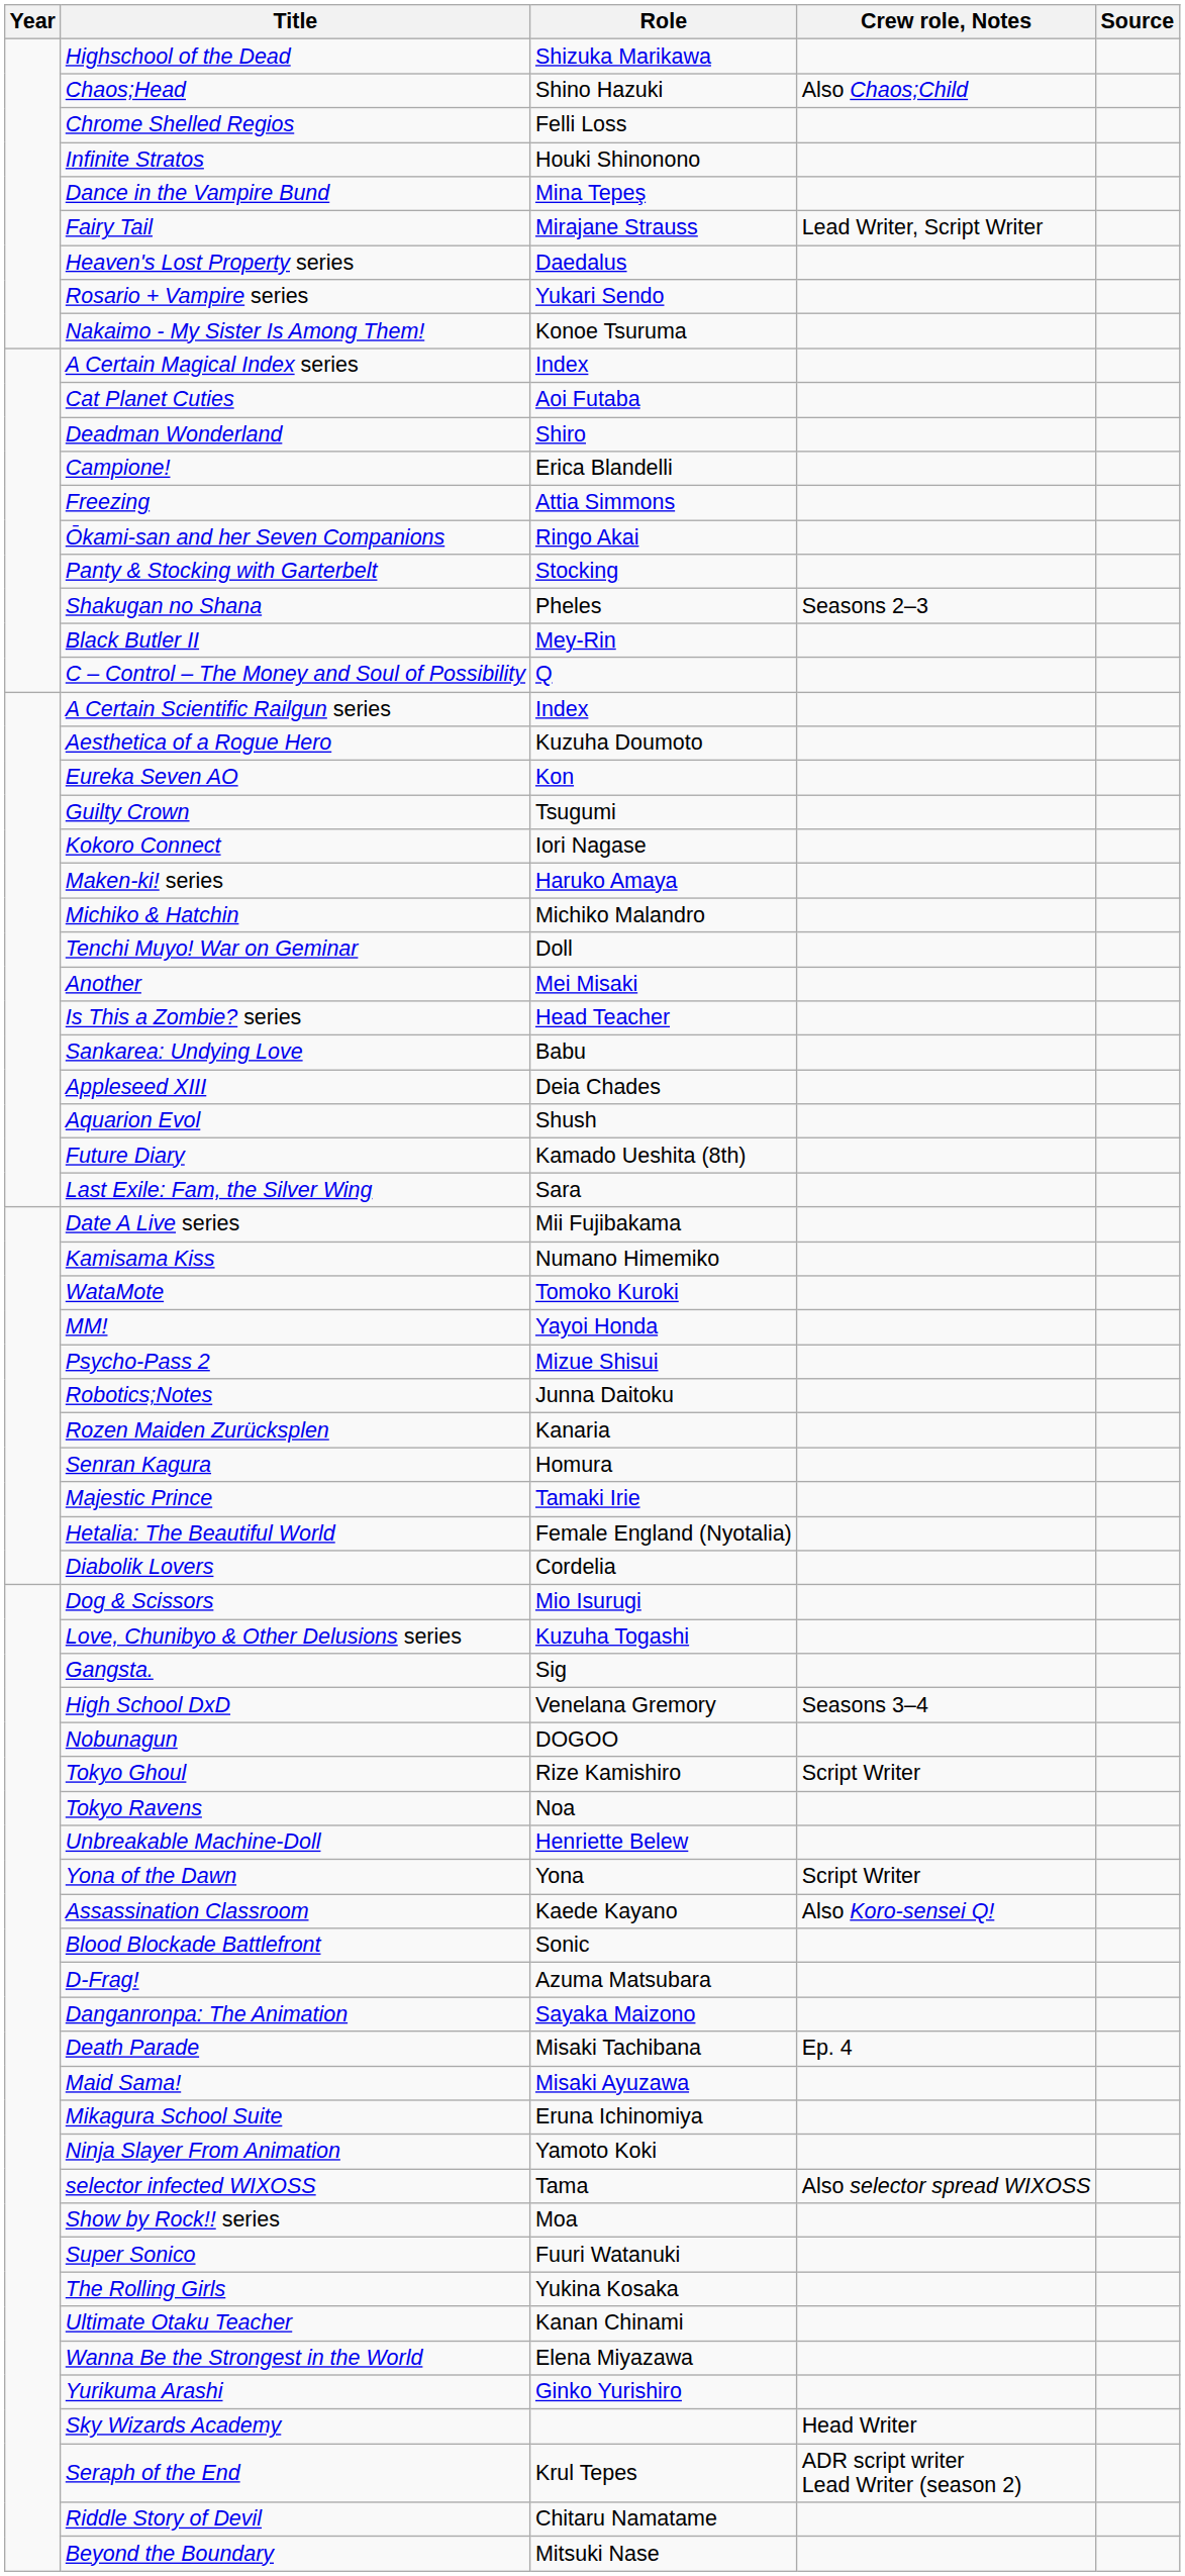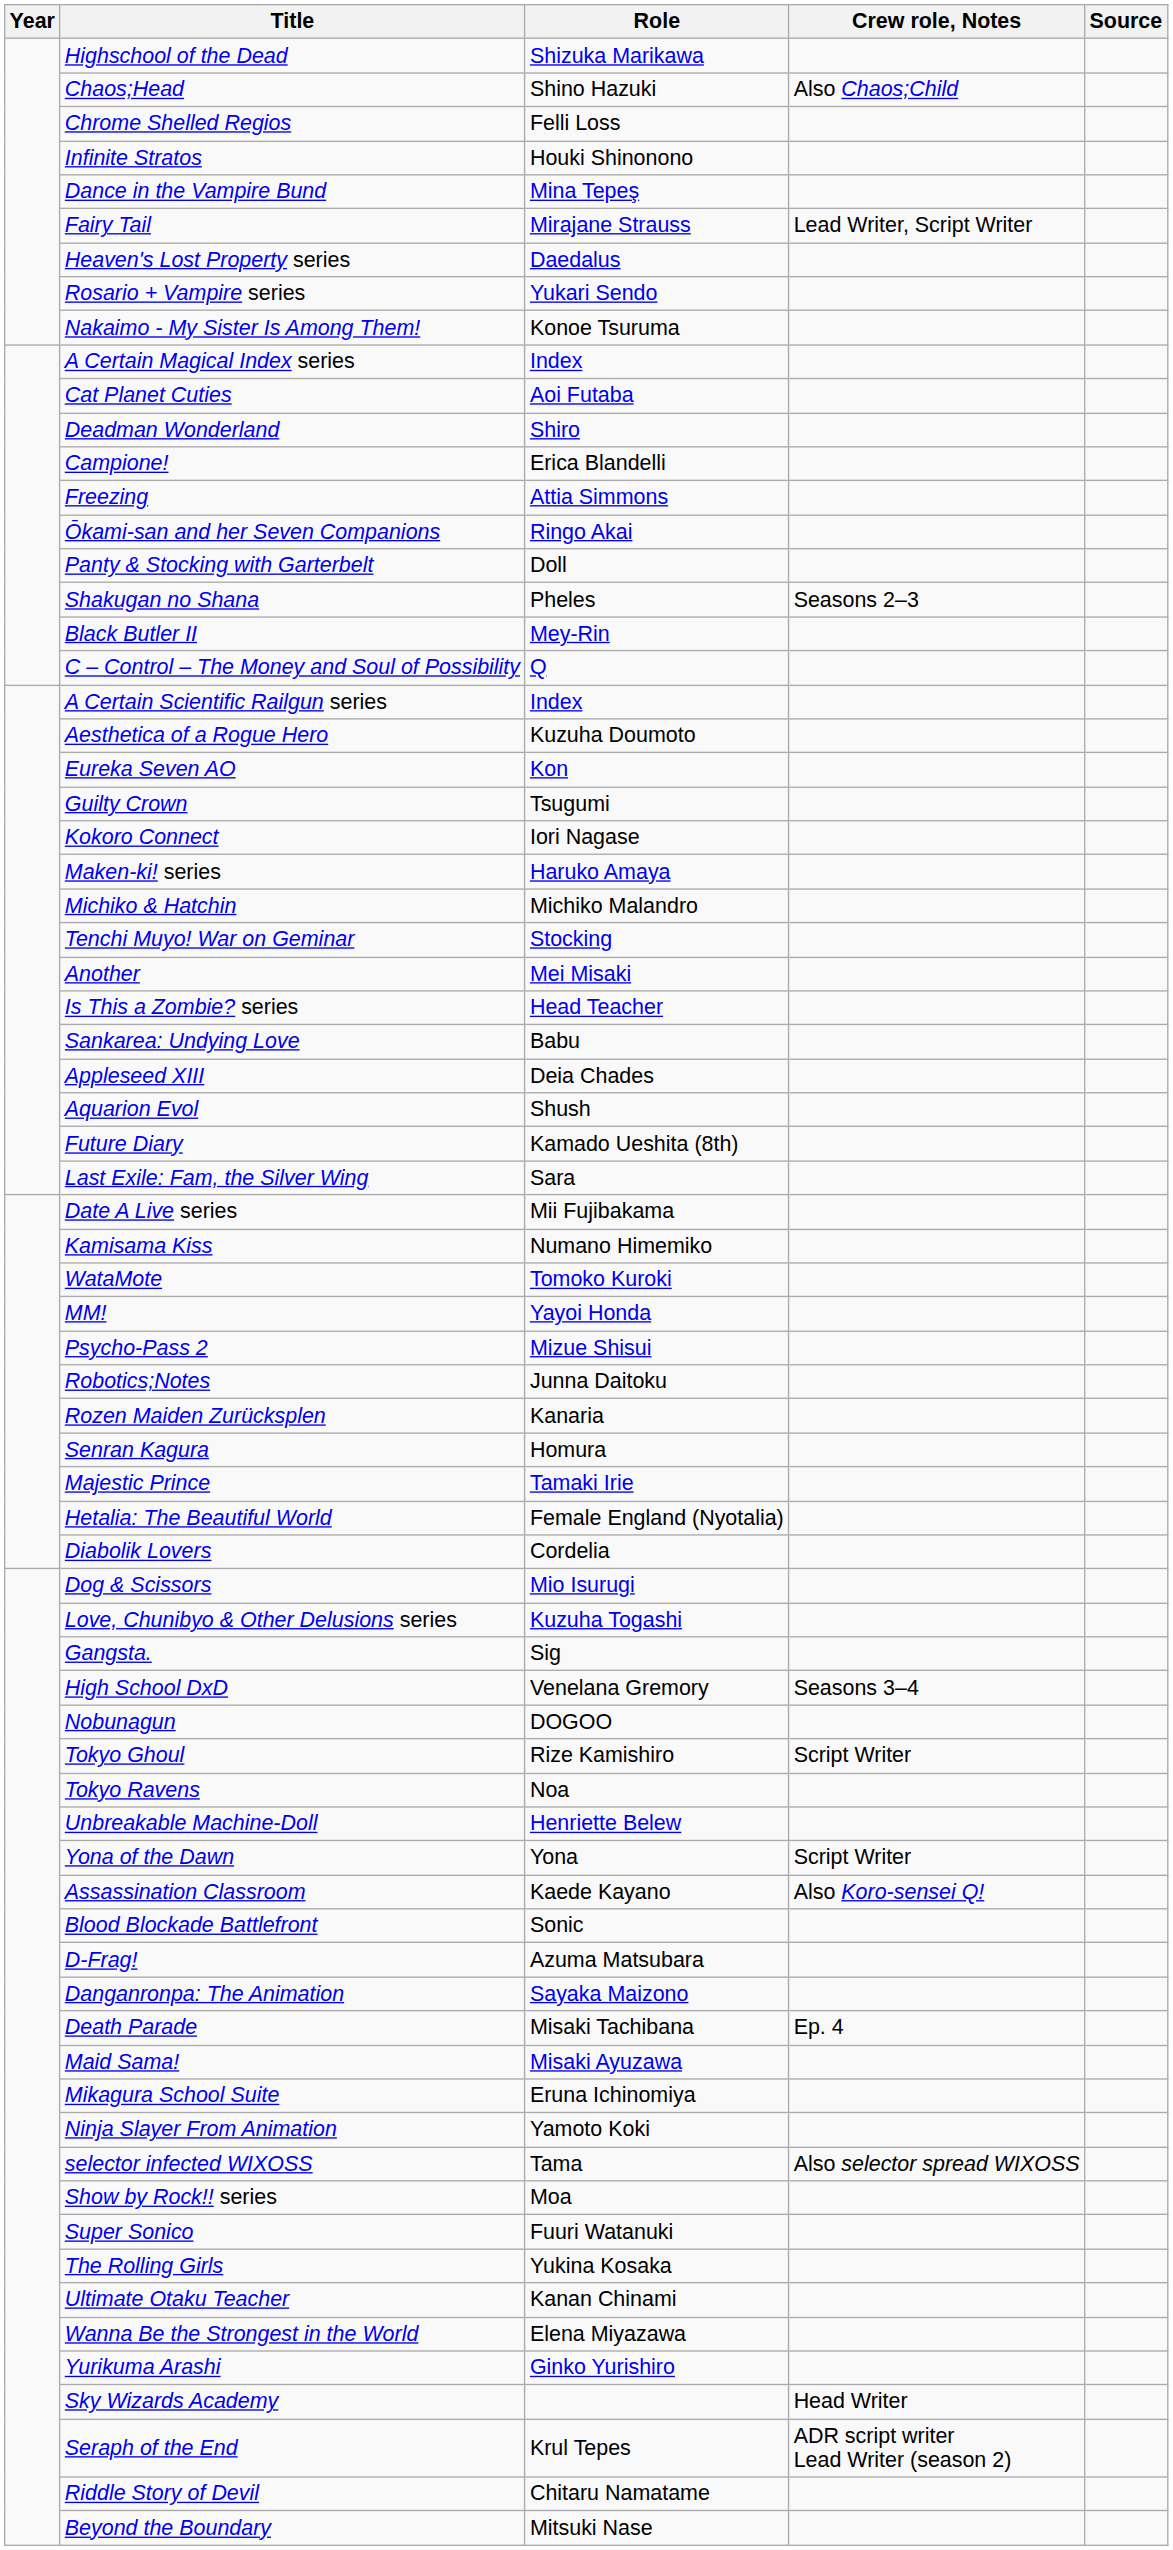 <table class="wikitable sortable plainrowheaders">
 <tr>
 <th>Year</th>
 <th>Title</th>
 <th>Role</th>
 <th>Crew role, Notes </th>
 <th class="unsortable">Source</th>
 </tr>
 <tr>
 <td rowspan="9"></td>
 <td><em><a href='#'>Highschool of the Dead</a></em></td>
 <td><a href='#'>Shizuka Marikawa</a></td>
 <td></td>
 <td></td>
 </tr>
 <tr>
 <td><em><a href='#'>Chaos;Head</a></em></td>
 <td>Shino Hazuki</td>
 <td>Also <em><a href='#'>Chaos;Child</a></em></td>
 <td></td>
 </tr>
 <tr>
 <td><em><a href='#'>Chrome Shelled Regios</a></em></td>
 <td>Felli Loss</td>
 <td></td>
 <td></td>
 </tr>
 <tr>
 <td><em><a href='#'>Infinite Stratos</a></em></td>
 <td>Houki Shinonono</td>
 <td></td>
 <td></td>
 </tr>
 <tr>
 <td><em><a href='#'>Dance in the Vampire Bund</a></em></td>
 <td><a href='#'>Mina Tepeş</a></td>
 <td></td>
 <td></td>
 </tr>
 <tr>
 <td><em><a href='#'>Fairy Tail</a></em></td>
 <td><a href='#'>Mirajane Strauss</a></td>
 <td>Lead Writer, Script Writer</td>
 <td></td>
 </tr>
 <tr>
 <td><em><a href='#'>Heaven's Lost Property</a></em> series</td>
 <td><a href='#'>Daedalus</a></td>
 <td></td>
 <td></td>
 </tr>
 <tr>
 <td><em><a href='#'>Rosario + Vampire</a></em> series</td>
 <td><a href='#'>Yukari Sendo</a></td>
 <td></td>
 <td></td>
 </tr>
 <tr>
 <td><em><a href='#'>Nakaimo - My Sister Is Among Them!</a></em></td>
 <td>Konoe Tsuruma</td>
 <td></td>
 <td></td>
 </tr>
 <tr>
 <td rowspan="10"></td>
 <td><em><a href='#'>A Certain Magical Index</a></em> series</td>
 <td><a href='#'>Index</a></td>
 <td> </td>
 <td></td>
 </tr>
 <tr>
 <td><em><a href='#'>Cat Planet Cuties</a></em></td>
 <td><a href='#'>Aoi Futaba</a></td>
 <td></td>
 <td></td>
 </tr>
 <tr>
 <td><em><a href='#'>Deadman Wonderland</a></em></td>
 <td><a href='#'>Shiro</a></td>
 <td></td>
 <td></td>
 </tr>
 <tr>
 <td><em><a href='#'>Campione!</a></em></td>
 <td>Erica Blandelli</td>
 <td></td>
 <td></td>
 </tr>
 <tr>
 <td><em><a href='#'>Freezing</a></em></td>
 <td><a href='#'>Attia Simmons</a></td>
 <td></td>
 <td></td>
 </tr>
 <tr>
 <td><em><a href='#'>Ōkami-san and her Seven Companions</a></em></td>
 <td><a href='#'>Ringo Akai</a></td>
 <td></td>
 <td></td>
 </tr>
 <tr>
 <td><em><a href='#'>Panty & Stocking with Garterbelt</a></em></td>
-<td><a href='#'>Stocking</a></td>
+<td>Doll</td>
 <td></td>
 <td></td>
 </tr>
 <tr>
 <td><em><a href='#'>Shakugan no Shana</a></em></td>
 <td>Pheles</td>
 <td>Seasons 2–3</td>
 <td></td>
 </tr>
 <tr>
 <td><em><a href='#'>Black Butler II</a></em></td>
 <td><a href='#'>Mey-Rin</a></td>
 <td></td>
 <td></td>
 </tr>
 <tr>
 <td><em><a href='#'>C – Control – The Money and Soul of Possibility</a></em></td>
 <td><a href='#'>Q</a></td>
 <td></td>
 <td></td>
 </tr>
 <tr>
 <td rowspan="15"></td>
 <td><em><a href='#'>A Certain Scientific Railgun</a></em> series</td>
 <td><a href='#'>Index</a></td>
 <td></td>
 <td></td>
 </tr>
 <tr>
 <td><em><a href='#'>Aesthetica of a Rogue Hero</a></em></td>
 <td>Kuzuha Doumoto</td>
 <td></td>
 <td></td>
 </tr>
 <tr>
 <td><em><a href='#'>Eureka Seven AO</a></em></td>
 <td><a href='#'>Kon</a></td>
 <td></td>
 <td></td>
 </tr>
 <tr>
 <td><em><a href='#'>Guilty Crown</a></em></td>
 <td>Tsugumi</td>
 <td></td>
 <td></td>
 </tr>
 <tr>
 <td><em><a href='#'>Kokoro Connect</a></em></td>
 <td>Iori Nagase</td>
 <td></td>
 <td></td>
 </tr>
 <tr>
 <td><em><a href='#'>Maken-ki!</a></em> series</td>
 <td><a href='#'>Haruko Amaya</a></td>
 <td></td>
 <td></td>
 </tr>
 <tr>
 <td><em><a href='#'>Michiko & Hatchin</a></em></td>
 <td>Michiko Malandro</td>
 <td></td>
 <td></td>
 </tr>
 <tr>
 <td><em><a href='#'>Tenchi Muyo! War on Geminar</a></em></td>
-<td>Doll</td>
+<td><a href='#'>Stocking</a></td>
 <td></td>
 <td></td>
 </tr>
 <tr>
 <td><em><a href='#'>Another</a></em></td>
 <td><a href='#'>Mei Misaki</a></td>
 <td></td>
 <td></td>
 </tr>
 <tr>
 <td><em><a href='#'>Is This a Zombie?</a></em> series</td>
 <td><a href='#'>Head Teacher</a></td>
 <td></td>
 <td></td>
 </tr>
 <tr>
 <td><em><a href='#'>Sankarea: Undying Love</a></em></td>
 <td>Babu</td>
 <td></td>
 <td></td>
 </tr>
 <tr>
 <td><em><a href='#'>Appleseed XIII</a></em></td>
 <td>Deia Chades</td>
 <td></td>
 <td></td>
 </tr>
 <tr>
 <td><em><a href='#'>Aquarion Evol</a></em></td>
 <td>Shush</td>
 <td></td>
 <td></td>
 </tr>
 <tr>
 <td><em><a href='#'>Future Diary</a></em></td>
 <td>Kamado Ueshita (8th)</td>
 <td></td>
 <td></td>
 </tr>
 <tr>
 <td><em><a href='#'>Last Exile: Fam, the Silver Wing</a></em></td>
 <td>Sara</td>
 <td></td>
 <td></td>
 </tr>
 <tr>
 <td rowspan="11"></td>
 <td><em><a href='#'>Date A Live</a></em> series</td>
 <td>Mii Fujibakama</td>
 <td></td>
 <td></td>
 </tr>
 <tr>
 <td><em><a href='#'>Kamisama Kiss</a></em></td>
 <td>Numano Himemiko</td>
 <td></td>
 <td></td>
 </tr>
 <tr>
 <td><em><a href='#'>WataMote</a></em></td>
 <td><a href='#'>Tomoko Kuroki</a></td>
 <td></td>
 <td></td>
 </tr>
 <tr>
 <td><em><a href='#'>MM!</a></em></td>
 <td><a href='#'>Yayoi Honda</a></td>
 <td></td>
 <td></td>
 </tr>
 <tr>
 <td><em><a href='#'>Psycho-Pass 2</a></em></td>
 <td><a href='#'>Mizue Shisui</a></td>
 <td></td>
 <td></td>
 </tr>
 <tr>
 <td><em><a href='#'>Robotics;Notes</a></em></td>
 <td>Junna Daitoku</td>
 <td></td>
 <td></td>
 </tr>
 <tr>
 <td><em><a href='#'>Rozen Maiden Zurücksplen</a></em></td>
 <td>Kanaria</td>
 <td></td>
 <td></td>
 </tr>
 <tr>
 <td><em><a href='#'>Senran Kagura</a></em></td>
 <td>Homura</td>
 <td></td>
 <td></td>
 </tr>
 <tr>
 <td><em><a href='#'>Majestic Prince</a></em></td>
 <td><a href='#'>Tamaki Irie</a></td>
 <td></td>
 <td></td>
 </tr>
 <tr>
 <td><em><a href='#'>Hetalia: The Beautiful World</a></em></td>
 <td>Female England (Nyotalia)</td>
 <td></td>
 <td></td>
 </tr>
 <tr>
 <td><em><a href='#'>Diabolik Lovers</a></em></td>
 <td>Cordelia</td>
 <td></td>
 <td></td>
 </tr>
 <tr>
 <td rowspan="28"></td>
 <td><em><a href='#'>Dog & Scissors</a></em></td>
 <td><a href='#'>Mio Isurugi</a></td>
 <td></td>
 <td></td>
 </tr>
 <tr>
 <td><em><a href='#'>Love, Chunibyo & Other Delusions</a></em> series</td>
 <td><a href='#'>Kuzuha Togashi</a></td>
 <td></td>
 <td></td>
 </tr>
 <tr>
 <td><em><a href='#'>Gangsta.</a></em></td>
 <td>Sig</td>
 <td></td>
 <td></td>
 </tr>
 <tr>
 <td><em><a href='#'>High School DxD</a></em></td>
 <td>Venelana Gremory</td>
 <td>Seasons 3–4</td>
 <td></td>
 </tr>
 <tr>
 <td><em><a href='#'>Nobunagun</a></em></td>
 <td>DOGOO</td>
 <td></td>
 <td></td>
 </tr>
 <tr>
 <td><em><a href='#'>Tokyo Ghoul</a></em></td>
 <td>Rize Kamishiro</td>
 <td>Script Writer</td>
 <td></td>
 </tr>
 <tr>
 <td><em><a href='#'>Tokyo Ravens</a></em></td>
 <td>Noa</td>
 <td></td>
 <td></td>
 </tr>
 <tr>
 <td><em><a href='#'>Unbreakable Machine-Doll</a></em></td>
 <td><a href='#'>Henriette Belew</a></td>
 <td></td>
 <td></td>
 </tr>
 <tr>
 <td><em><a href='#'>Yona of the Dawn</a></em></td>
 <td>Yona</td>
 <td>Script Writer</td>
 <td></td>
 </tr>
 <tr>
 <td><em><a href='#'>Assassination Classroom</a></em></td>
 <td>Kaede Kayano</td>
 <td>Also <em><a href='#'>Koro-sensei Q!</a></em></td>
 <td></td>
 </tr>
 <tr>
 <td><em><a href='#'>Blood Blockade Battlefront</a></em></td>
 <td>Sonic</td>
 <td></td>
 <td></td>
 </tr>
 <tr>
 <td><em><a href='#'>D-Frag!</a></em></td>
 <td>Azuma Matsubara</td>
 <td></td>
 <td></td>
 </tr>
 <tr>
 <td><em><a href='#'>Danganronpa: The Animation</a></em></td>
 <td><a href='#'>Sayaka Maizono</a></td>
 <td></td>
 <td></td>
 </tr>
 <tr>
 <td><em><a href='#'>Death Parade</a></em></td>
 <td>Misaki Tachibana</td>
 <td>Ep. 4</td>
 <td></td>
 </tr>
 <tr>
 <td><em><a href='#'>Maid Sama!</a></em></td>
 <td><a href='#'>Misaki Ayuzawa</a></td>
 <td></td>
 <td></td>
 </tr>
 <tr>
 <td><em><a href='#'>Mikagura School Suite</a></em></td>
 <td>Eruna Ichinomiya</td>
 <td></td>
 <td></td>
 </tr>
 <tr>
 <td><em><a href='#'>Ninja Slayer From Animation</a></em></td>
 <td>Yamoto Koki</td>
 <td></td>
 <td></td>
 </tr>
 <tr>
 <td><em><a href='#'>selector infected WIXOSS</a></em></td>
 <td>Tama</td>
 <td>Also <em>selector spread WIXOSS</em></td>
 <td></td>
 </tr>
 <tr>
 <td><em><a href='#'>Show by Rock!!</a></em> series</td>
 <td>Moa</td>
 <td></td>
 <td></td>
 </tr>
 <tr>
 <td><em><a href='#'>Super Sonico</a></em></td>
 <td>Fuuri Watanuki</td>
 <td></td>
 <td></td>
 </tr>
 <tr>
 <td><em><a href='#'>The Rolling Girls</a></em></td>
 <td>Yukina Kosaka</td>
 <td></td>
 <td></td>
 </tr>
 <tr>
 <td><em><a href='#'>Ultimate Otaku Teacher</a></em></td>
 <td>Kanan Chinami</td>
 <td></td>
 <td></td>
 </tr>
 <tr>
 <td><em><a href='#'>Wanna Be the Strongest in the World</a></em></td>
 <td>Elena Miyazawa</td>
 <td></td>
 <td></td>
 </tr>
 <tr>
 <td><em><a href='#'>Yurikuma Arashi</a></em></td>
 <td><a href='#'>Ginko Yurishiro</a></td>
 <td></td>
 <td></td>
 </tr>
 <tr>
 <td><em><a href='#'>Sky Wizards Academy</a></em></td>
 <td></td>
 <td>Head Writer</td>
 <td></td>
 </tr>
 <tr>
 <td><em><a href='#'>Seraph of the End</a></em></td>
 <td>Krul Tepes</td>
 <td>ADR script writer<br>Lead Writer (season 2)</td>
 <td></td>
 </tr>
 <tr>
 <td><em><a href='#'>Riddle Story of Devil</a></em></td>
 <td>Chitaru Namatame</td>
 <td></td>
 <td></td>
 </tr>
 <tr>
 <td><em><a href='#'>Beyond the Boundary</a></em></td>
 <td>Mitsuki Nase</td>
 <td></td>
 <td></td>
 </tr>
 </table>
